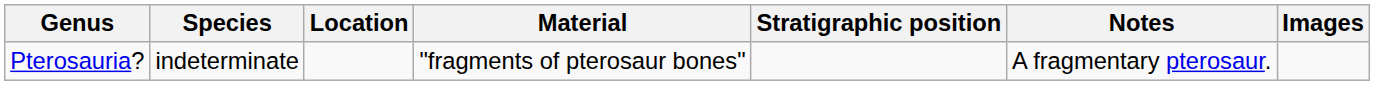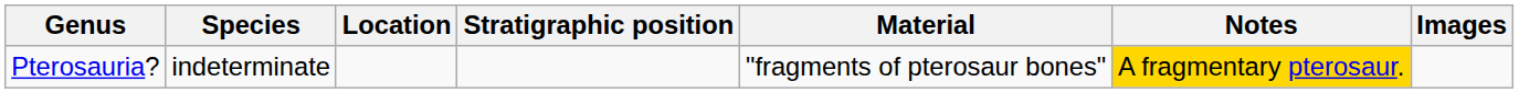 <table class="wikitable" align="center">
 <tr>
 <th>Genus</th>
 <th>Species</th>
 <th>Location</th>
+<th>Stratigraphic position</th>
 <th>Material</th>
-<th>Stratigraphic position</th>
 <th>Notes</th>
 <th>Images</th>
 </tr>
 <tr>
 <td><a href='#'>Pterosauria</a>?</td>
 <td>indeterminate</td>
 <td></td>
+<td></td>
 <td>"fragments of pterosaur bones"</td>
-<td></td>
-<td>A fragmentary <a href='#'>pterosaur</a>.</td>
+<td style="background: gold;">A fragmentary <a href='#'>pterosaur</a>.</td>
 <td></td>
 </tr>
 </table>
